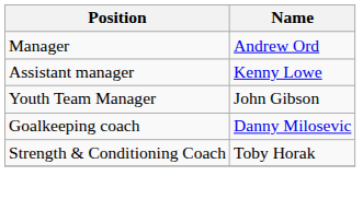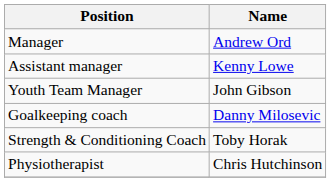 <table class="wikitable">
 <tr>
 <th>Position</th>
 <th>Name</th>
 </tr>
 <tr>
 <td>Manager</td>
 <td> <a href='#'>Andrew Ord</a></td>
 </tr>
 <tr>
 <td>Assistant manager</td>
 <td> <a href='#'>Kenny Lowe</a></td>
 </tr>
 <tr>
 <td>Youth Team Manager</td>
 <td> John Gibson</td>
 </tr>
 <tr>
 <td>Goalkeeping coach</td>
 <td> <a href='#'>Danny Milosevic</a></td>
 </tr>
 <tr>
 <td>Strength & Conditioning Coach</td>
 <td> Toby Horak</td>
 </tr>
 <tr>
+<td>Physiotherapist</td>
+<td> Chris Hutchinson</td>
+</tr>
+<tr>
 </tr>
 </table>
